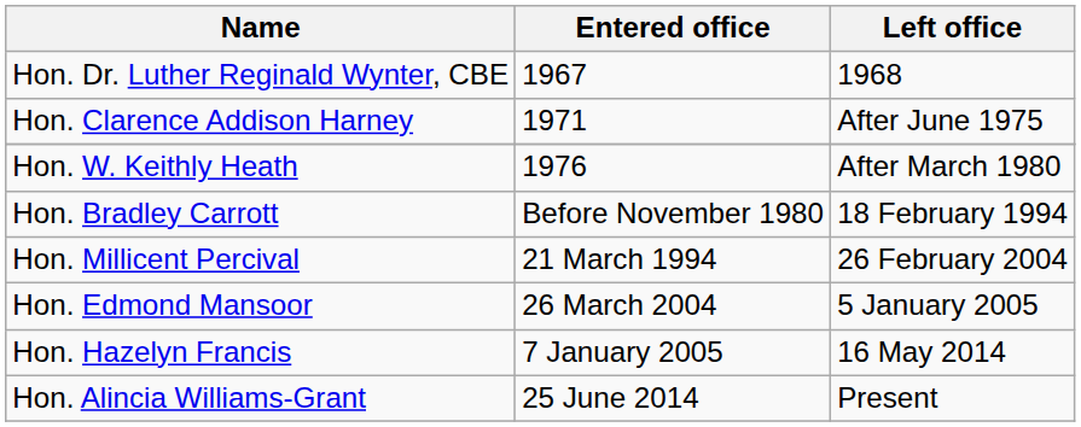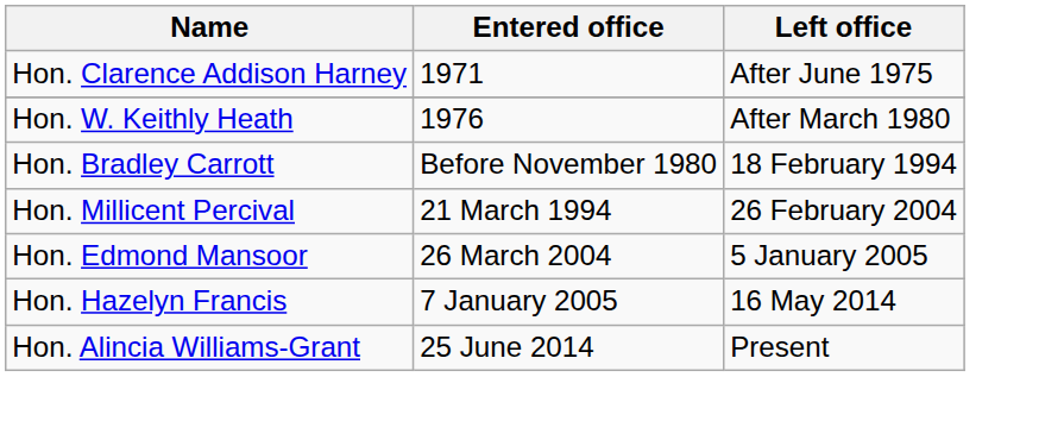 <table class="wikitable">
 <tr>
 <th>Name</th>
 <th>Entered office</th>
 <th>Left office</th>
-</tr>
-<tr>
-<td>Hon. Dr. <a href='#'>Luther Reginald Wynter</a>, CBE</td>
-<td>1967</td>
-<td>1968</td>
 </tr>
 <tr>
 <td>Hon. <a href='#'>Clarence Addison Harney</a></td>
 <td>1971</td>
 <td>After June 1975</td>
 </tr>
 <tr>
 </tr>
 <tr>
 <td>Hon. <a href='#'>W. Keithly Heath</a></td>
 <td>1976</td>
 <td>After March 1980</td>
 </tr>
 <tr>
 <td>Hon. <a href='#'>Bradley Carrott</a></td>
 <td>Before November 1980</td>
 <td>18 February 1994</td>
 </tr>
 <tr>
 <td>Hon. <a href='#'>Millicent Percival</a></td>
 <td>21 March 1994</td>
 <td>26 February 2004</td>
 </tr>
 <tr>
 <td>Hon. <a href='#'>Edmond Mansoor</a></td>
 <td>26 March 2004</td>
 <td>5 January 2005</td>
 </tr>
 <tr>
 <td>Hon. <a href='#'>Hazelyn Francis</a></td>
 <td>7 January 2005</td>
 <td>16 May 2014</td>
 </tr>
 <tr>
 <td>Hon. <a href='#'>Alincia Williams-Grant</a></td>
 <td>25 June 2014</td>
 <td>Present</td>
 </tr>
 </table>
